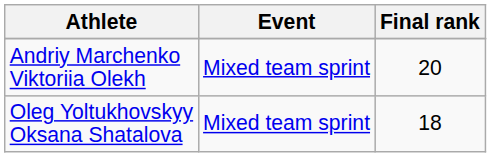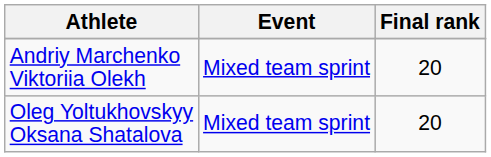 <table class="wikitable" style="font-size:90%">
 <tr>
 <th>Athlete</th>
 <th>Event</th>
 <th>Final rank</th>
 </tr>
 <tr style="font-size:95%">
 </tr>
 <tr align=center>
 <td align=left><a href='#'>Andriy Marchenko</a><br><a href='#'>Viktoriia Olekh</a></td>
 <td align=left><a href='#'>Mixed team sprint</a></td>
 <td>20</td>
 </tr>
 <tr align=center>
 <td align=left><a href='#'>Oleg Yoltukhovskyy</a><br><a href='#'>Oksana Shatalova</a></td>
 <td align=left><a href='#'>Mixed team sprint</a></td>
-<td>18</td>
+<td>20</td>
 </tr>
 </table>
